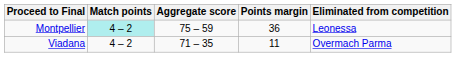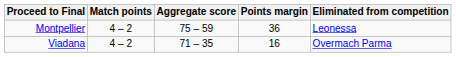 <table class="wikitable" style="text-align: center;">
 <tr>
 <th>Proceed to Final</th>
 <th>Match points</th>
 <th>Aggregate score</th>
 <th>Points margin</th>
 <th>Eliminated from competition</th>
 </tr>
 <tr>
 <td align="right"><a href='#'>Montpellier</a> </td>
-<td style="background: paleturquoise;">4 – 2</td>
+<td>4 – 2</td>
 <td>75 – 59</td>
 <td>36</td>
 <td align="left"> <a href='#'>Leonessa</a></td>
 </tr>
 <tr>
 <td align="right"><a href='#'>Viadana</a> </td>
 <td>4 – 2</td>
 <td>71 – 35</td>
-<td>11</td>
+<td>16</td>
 <td align="left"> <a href='#'>Overmach Parma</a></td>
 </tr>
 </table>
